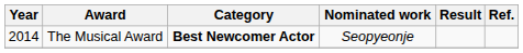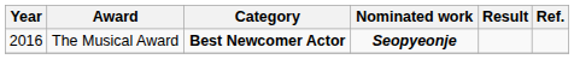 <table class="wikitable" style="text-align:center; width:600px">
 <tr>
 <th>Year</th>
 <th>Award</th>
 <th>Category</th>
 <th>Nominated work</th>
 <th>Result</th>
 <th>Ref.</th>
 </tr>
 <tr>
-<td>2014</td>
+<td>2016</td>
 <td>The Musical Award</td>
 <td><strong>Best Newcomer Actor</strong></td>
-<td><em>Seopyeonje</em></td>
+<td><strong><em>Seopyeonje</em></strong></td>
 <td></td>
 <td></td>
 </tr>
 <tr>
 </tr>
 </table>
